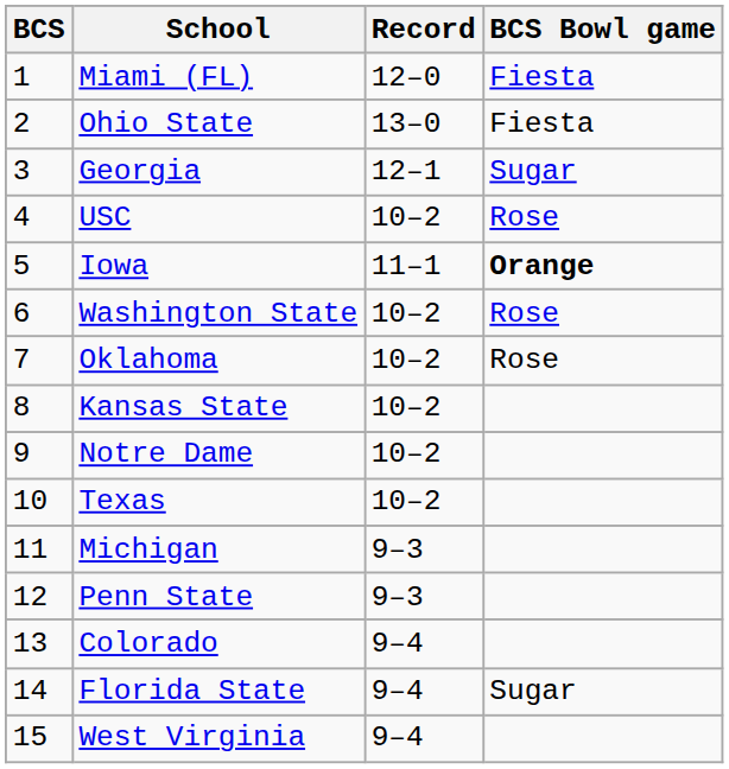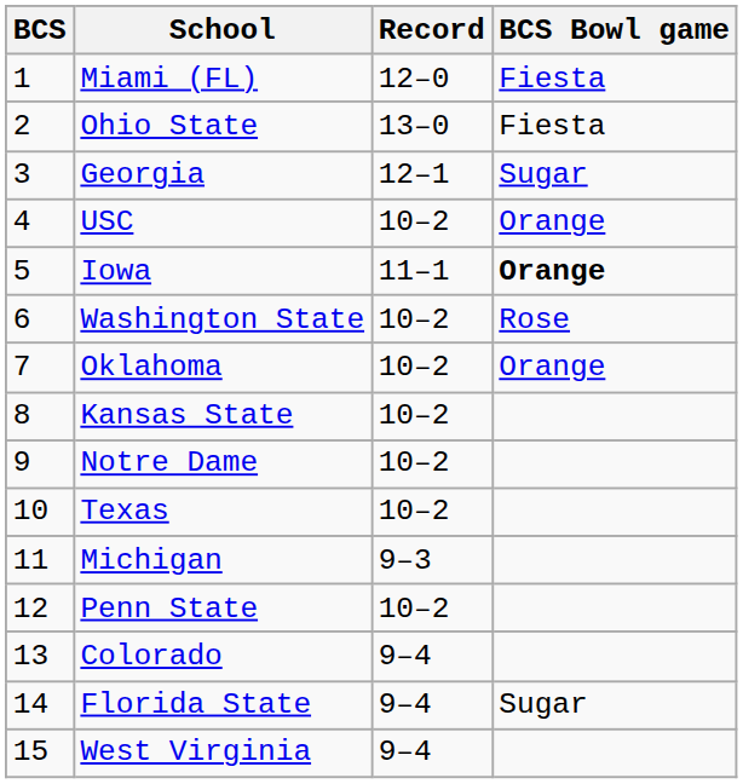 <table class="wikitable">
 <tr>
 <th>BCS</th>
 <th>School</th>
 <th>Record</th>
 <th>BCS Bowl game</th>
 </tr>
 <tr>
 <td>1</td>
 <td><a href='#'>Miami (FL)</a></td>
 <td>12–0</td>
 <td><a href='#'>Fiesta</a></td>
 </tr>
 <tr>
 <td>2</td>
 <td><a href='#'>Ohio State</a></td>
 <td>13–0</td>
 <td>Fiesta</td>
 </tr>
 <tr>
 <td>3</td>
 <td><a href='#'>Georgia</a></td>
 <td>12–1</td>
 <td><a href='#'>Sugar</a></td>
 </tr>
 <tr>
 <td>4</td>
 <td><a href='#'>USC</a></td>
 <td>10–2</td>
-<td><a href='#'>Rose</a></td>
+<td><a href='#'>Orange</a></td>
 </tr>
 <tr>
 <td>5</td>
 <td><a href='#'>Iowa</a></td>
 <td>11–1</td>
 <td><strong>Orange</strong></td>
 </tr>
 <tr>
 <td>6</td>
 <td><a href='#'>Washington State</a></td>
 <td>10–2</td>
 <td><a href='#'>Rose</a></td>
 </tr>
 <tr>
 <td>7</td>
 <td><a href='#'>Oklahoma</a></td>
 <td>10–2</td>
-<td>Rose</td>
+<td><a href='#'>Orange</a></td>
 </tr>
 <tr>
 <td>8</td>
 <td><a href='#'>Kansas State</a></td>
 <td>10–2</td>
 <td></td>
 </tr>
 <tr>
 <td>9</td>
 <td><a href='#'>Notre Dame</a></td>
 <td>10–2</td>
 <td></td>
 </tr>
 <tr>
 <td>10</td>
 <td><a href='#'>Texas</a></td>
 <td>10–2</td>
 <td></td>
 </tr>
 <tr>
 <td>11</td>
 <td><a href='#'>Michigan</a></td>
 <td>9–3</td>
 <td></td>
 </tr>
 <tr>
 <td>12</td>
 <td><a href='#'>Penn State</a></td>
-<td>9–3</td>
+<td>10–2</td>
 <td></td>
 </tr>
 <tr>
 <td>13</td>
 <td><a href='#'>Colorado</a></td>
 <td>9–4</td>
 <td></td>
 </tr>
 <tr>
 <td>14</td>
 <td><a href='#'>Florida State</a></td>
 <td>9–4</td>
 <td>Sugar</td>
 </tr>
 <tr>
 <td>15</td>
 <td><a href='#'>West Virginia</a></td>
 <td>9–4</td>
 <td></td>
 </tr>
 </table>
